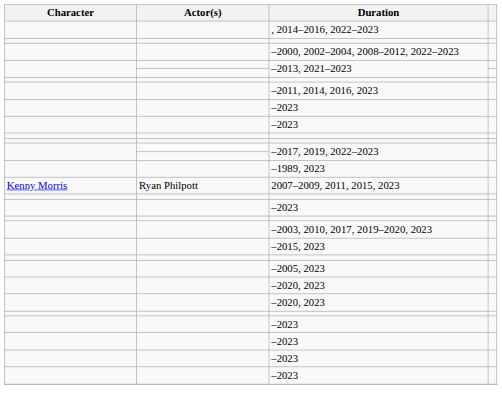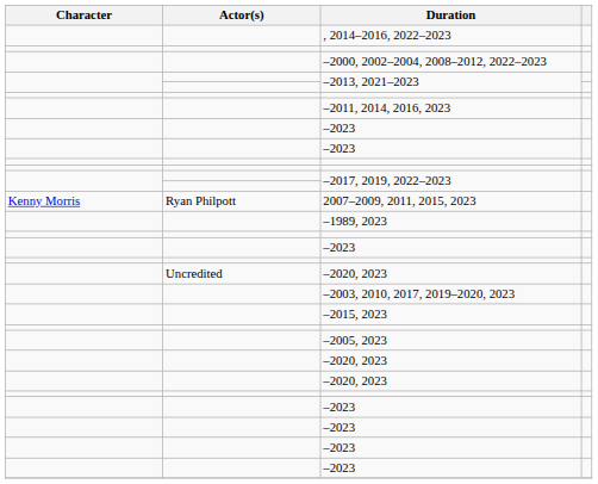 <table class="wikitable sortable">
 <tr>
 <th scope="col" style="width:190px;">Character</th>
 <th scope="col" style="width:190px;">Actor(s)</th>
 <th scope="col" style="width:320px;">Duration</th>
 <th scope="col" style="width:5px;"></th>
 </tr>
 <tr>
 <td></td>
 <td></td>
 <td>, 2014–2016, 2022–2023</td>
 <td style="text-align:center;"></td>
 </tr>
 <tr>
 <td></td>
 <td></td>
 <td></td>
 <td style="text-align:center;"></td>
 </tr>
 <tr>
 <td></td>
 <td></td>
 <td>–2000, 2002–2004, 2008–2012, 2022–2023</td>
 <td style="text-align:center;"></td>
 </tr>
 <tr>
 <td rowspan="2"></td>
 <td></td>
 <td rowspan="2">–2013, 2021–2023</td>
 <td style="text-align:center;"></td>
 </tr>
 <tr>
 <td></td>
 <td style="text-align:center;"></td>
 </tr>
 <tr>
 <td></td>
 <td></td>
 <td></td>
 <td style="text-align:center;"></td>
 </tr>
 <tr>
 <td></td>
 <td></td>
 <td>–2011, 2014, 2016, 2023</td>
 <td style="text-align:center;"></td>
 </tr>
 <tr>
 <td></td>
 <td></td>
 <td>–2023</td>
 <td style="text-align:center;"></td>
 </tr>
 <tr>
 <td></td>
 <td></td>
 <td>–2023</td>
 <td style="text-align:center;"></td>
 </tr>
 <tr>
 <td></td>
 <td></td>
 <td></td>
 <td style="text-align:center;"></td>
 </tr>
 <tr>
 <td></td>
 <td></td>
 <td></td>
 <td style="text-align:center;"></td>
 </tr>
 <tr>
 <td rowspan="2"></td>
 <td></td>
 <td rowspan="2">–2017, 2019, 2022–2023</td>
 <td rowspan="2" style="text-align:center;"></td>
 </tr>
 <tr>
 <td></td>
 </tr>
 <tr>
+<td><a href='#'>Kenny Morris</a></td>
+<td>Ryan Philpott</td>
+<td>2007–2009, 2011, 2015, 2023</td>
+<td style="text-align:center;"></td>
+</tr>
+<tr>
 <td></td>
 <td></td>
 <td>–1989, 2023</td>
-<td style="text-align:center;"></td>
-</tr>
-<tr>
-<td><a href='#'>Kenny Morris</a></td>
-<td>Ryan Philpott</td>
-<td>2007–2009, 2011, 2015, 2023</td>
 <td style="text-align:center;"></td>
 </tr>
 <tr>
 <td></td>
 <td></td>
 <td></td>
 <td style="text-align:center;"></td>
 </tr>
 <tr>
 <td></td>
 <td></td>
 <td>–2023</td>
 <td align="center"></td>
 </tr>
 <tr>
 <td></td>
 <td></td>
 <td></td>
+<td align="center"></td>
+</tr>
+<tr>
+<td></td>
+<td>Uncredited</td>
+<td>–2020, 2023</td>
 <td align="center"></td>
 </tr>
 <tr>
 <td></td>
 <td></td>
 <td>–2003, 2010, 2017, 2019–2020, 2023</td>
 <td align="center"></td>
 </tr>
 <tr>
 <td></td>
 <td></td>
 <td>–2015, 2023</td>
 <td align="center"></td>
 </tr>
 <tr>
 <td></td>
 <td></td>
 <td></td>
 <td align="center"></td>
 </tr>
 <tr>
 <td></td>
 <td></td>
 <td>–2005, 2023</td>
 <td align="center"></td>
 </tr>
 <tr>
 <td></td>
 <td></td>
 <td>–2020, 2023</td>
 <td align="center"></td>
 </tr>
 <tr>
 <td></td>
 <td></td>
 <td>–2020, 2023</td>
 <td align="center"></td>
 </tr>
 <tr>
 <td></td>
 <td></td>
 <td></td>
 <td style="text-align:center;"></td>
 </tr>
 <tr>
 <td></td>
 <td></td>
 <td>–2023</td>
 <td align="center"></td>
 </tr>
 <tr>
 <td></td>
 <td></td>
 <td>–2023</td>
 <td align="center"></td>
 </tr>
 <tr>
 <td></td>
 <td></td>
 <td>–2023</td>
 <td align="center"></td>
 </tr>
 <tr>
 <td></td>
 <td></td>
 <td>–2023</td>
 <td align="center"></td>
 </tr>
 <tr>
 </tr>
 </table>
